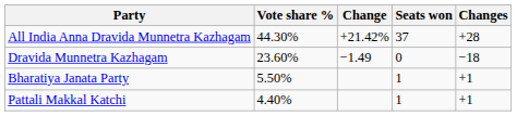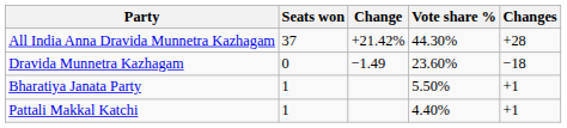 <table class="wikitable sortable">
 <tr>
 <th>Party</th>
+<th>Seats won</th>
+<th>Change</th>
 <th>Vote share %</th>
-<th>Change</th>
-<th>Seats won</th>
 <th>Changes</th>
 </tr>
 <tr>
 <td><a href='#'>All India Anna Dravida Munnetra Kazhagam</a></td>
+<td>37</td>
+<td>+21.42%</td>
 <td>44.30%</td>
-<td>+21.42%</td>
-<td>37</td>
 <td>+28</td>
 </tr>
 <tr>
 <td><a href='#'>Dravida Munnetra Kazhagam</a></td>
+<td>0</td>
+<td>−1.49</td>
 <td>23.60%</td>
-<td>−1.49</td>
-<td>0</td>
 <td>−18</td>
 </tr>
 <tr>
 <td><a href='#'>Bharatiya Janata Party</a></td>
+<td>1</td>
+<td></td>
 <td>5.50%</td>
-<td></td>
-<td>1</td>
 <td>+1</td>
 </tr>
 <tr>
 <td><a href='#'>Pattali Makkal Katchi</a></td>
+<td>1</td>
+<td></td>
 <td>4.40%</td>
-<td></td>
-<td>1</td>
 <td>+1</td>
 </tr>
 </table>
